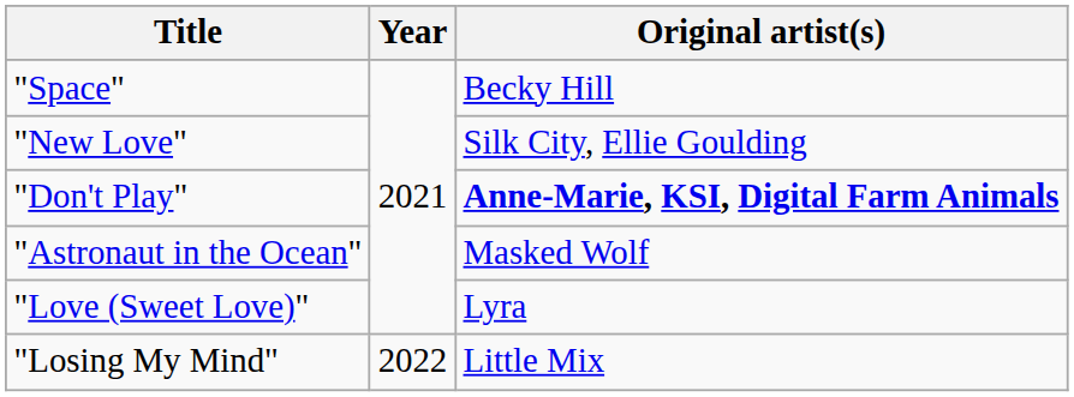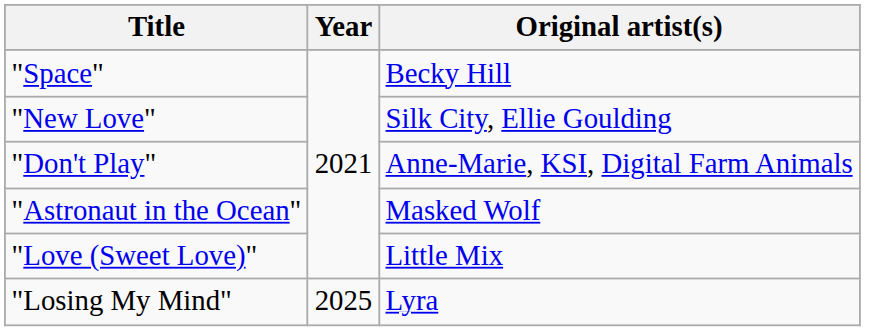 <table class="wikitable">
 <tr>
 <th>Title</th>
 <th>Year</th>
 <th>Original artist(s)</th>
 </tr>
 <tr>
 <td>"<a href='#'>Space</a>"</td>
 <td rowspan="5">2021</td>
 <td><a href='#'>Becky Hill</a></td>
 </tr>
 <tr>
 <td>"<a href='#'>New Love</a>"</td>
 <td><a href='#'>Silk City</a>, <a href='#'>Ellie Goulding</a></td>
 </tr>
 <tr>
 <td>"<a href='#'>Don't Play</a>"</td>
-<td><strong><a href='#'>Anne-Marie</a>, <a href='#'>KSI</a>, <a href='#'>Digital Farm Animals</a></strong></td>
+<td><a href='#'>Anne-Marie</a>, <a href='#'>KSI</a>, <a href='#'>Digital Farm Animals</a></td>
 </tr>
 <tr>
 <td>"<a href='#'>Astronaut in the Ocean</a>"</td>
 <td><a href='#'>Masked Wolf</a></td>
 </tr>
 <tr>
 <td>"<a href='#'>Love (Sweet Love)</a>"</td>
-<td><a href='#'>Lyra</a></td>
+<td><a href='#'>Little Mix</a></td>
 </tr>
 <tr>
 <td>"Losing My Mind"</td>
-<td>2022</td>
-<td><a href='#'>Little Mix</a></td>
+<td>2025</td>
+<td><a href='#'>Lyra</a></td>
 </tr>
 </table>
